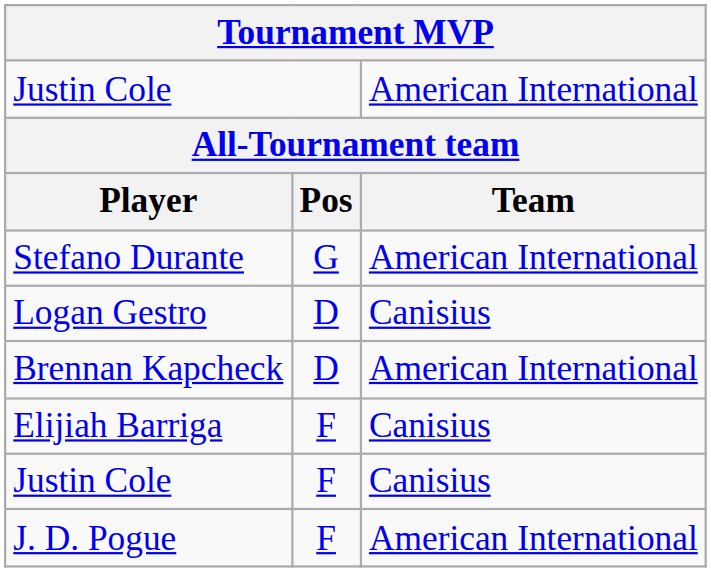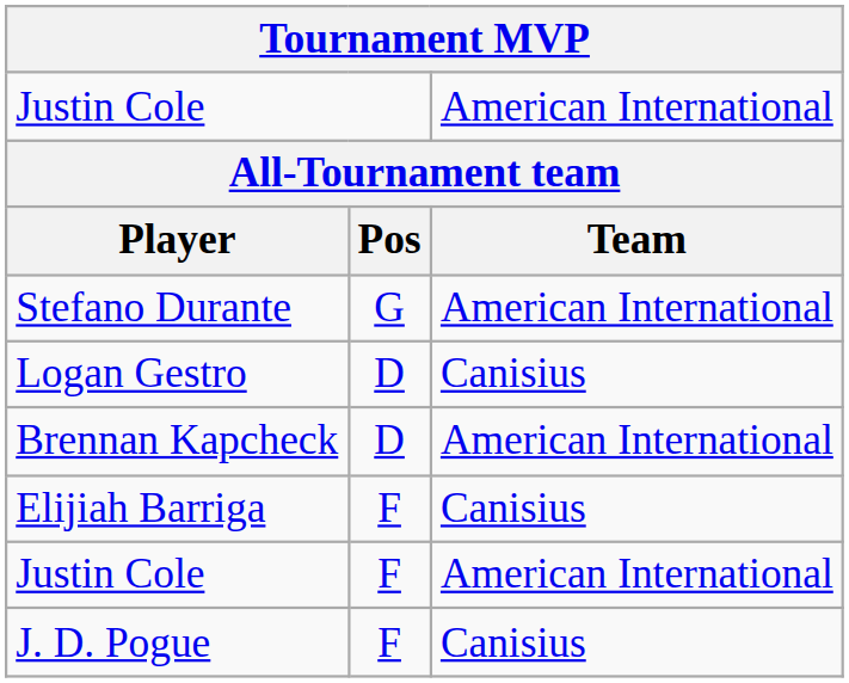 <table class="wikitable">
 <tr>
 <th colspan=3><a href='#'>Tournament MVP</a></th>
 </tr>
 <tr>
 <td colspan=2><a href='#'>Justin Cole</a></td>
 <td><a href='#'>American International</a></td>
 </tr>
 <tr>
 <th colspan=3><a href='#'>All-Tournament team</a></th>
 </tr>
 <tr>
 <th>Player</th>
 <th>Pos</th>
 <th>Team</th>
 </tr>
 <tr>
 <td><a href='#'>Stefano Durante</a></td>
 <td style="text-align:center;"><a href='#'>G</a></td>
 <td><a href='#'>American International</a></td>
 </tr>
 <tr>
 <td><a href='#'>Logan Gestro</a></td>
 <td style="text-align:center;"><a href='#'>D</a></td>
 <td><a href='#'>Canisius</a></td>
 </tr>
 <tr>
 <td><a href='#'>Brennan Kapcheck</a></td>
 <td style="text-align:center;"><a href='#'>D</a></td>
 <td><a href='#'>American International</a></td>
 </tr>
 <tr>
 <td><a href='#'>Elijiah Barriga</a></td>
 <td style="text-align:center;"><a href='#'>F</a></td>
 <td><a href='#'>Canisius</a></td>
 </tr>
 <tr>
 <td><a href='#'>Justin Cole</a></td>
 <td style="text-align:center;"><a href='#'>F</a></td>
-<td><a href='#'>Canisius</a></td>
+<td><a href='#'>American International</a></td>
 </tr>
 <tr>
 <td><a href='#'>J. D. Pogue</a></td>
 <td style="text-align:center;"><a href='#'>F</a></td>
-<td><a href='#'>American International</a></td>
+<td><a href='#'>Canisius</a></td>
 </tr>
 </table>
